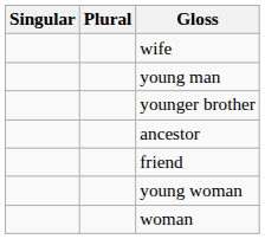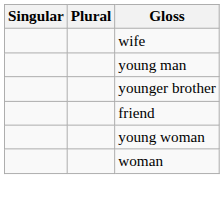 <table class="wikitable">
 <tr>
 <th>Singular</th>
 <th>Plural</th>
 <th>Gloss</th>
 </tr>
 <tr>
 <td></td>
 <td></td>
 <td>wife</td>
 </tr>
 <tr>
 <td></td>
 <td></td>
 <td>young man</td>
 </tr>
 <tr>
 <td></td>
 <td></td>
 <td>younger brother</td>
 </tr>
 <tr>
 <td></td>
 <td></td>
-<td>ancestor</td>
-</tr>
-<tr>
-<td></td>
-<td></td>
 <td>friend</td>
 </tr>
 <tr>
 <td></td>
 <td></td>
 <td>young woman</td>
 </tr>
 <tr>
 <td></td>
 <td></td>
 <td>woman</td>
 </tr>
 </table>
